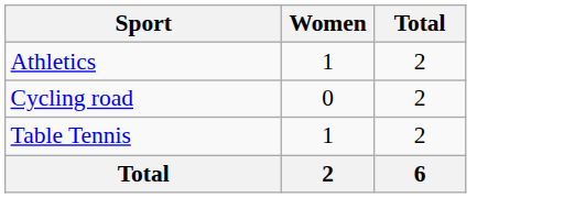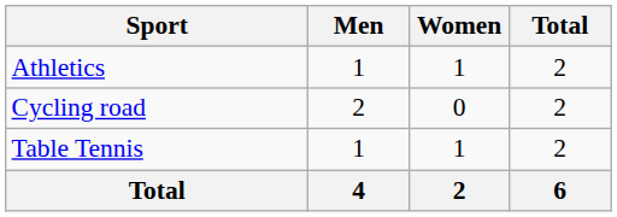 <table class="wikitable sortable" style="text-align:center;">
 <tr>
 <th width=180>Sport</th>
+<th width=55>Men</th>
 <th width=55>Women</th>
 <th width=55>Total</th>
 </tr>
 <tr>
 <td align=left><a href='#'>Athletics</a></td>
 <td>1</td>
+<td>1</td>
 <td>2</td>
 </tr>
 <tr>
 <td align=left><a href='#'>Cycling road</a></td>
+<td>2</td>
 <td>0</td>
 <td>2</td>
 </tr>
 <tr>
 <td align=left><a href='#'>Table Tennis</a></td>
 <td>1</td>
+<td>1</td>
 <td>2</td>
 </tr>
 <tr>
 <th align=left>Total</th>
+<th>4</th>
 <th>2</th>
 <th>6</th>
 </tr>
 </table>
